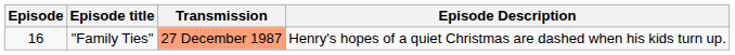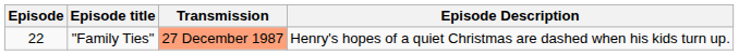 <table class="wikitable" style="text-align: center;">
 <tr bgcolor="#CCCCCC">
 <th>Episode</th>
 <th>Episode title</th>
 <th>Transmission</th>
 <th>Episode Description</th>
 </tr>
 <tr>
-<td>16</td>
+<td>22</td>
 <td>"Family Ties"</td>
 <td style="background: lightsalmon;">27 December 1987</td>
 <td>Henry's hopes of a quiet Christmas are dashed when his kids turn up.</td>
 </tr>
 </table>
